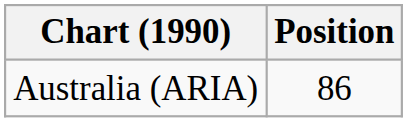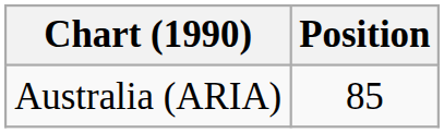 <table class="wikitable sortable">
 <tr>
 <th>Chart (1990)</th>
 <th>Position</th>
 </tr>
 <tr>
 <td>Australia (ARIA)</td>
-<td align="center">86</td>
+<td align="center">85</td>
 </tr>
 </table>
